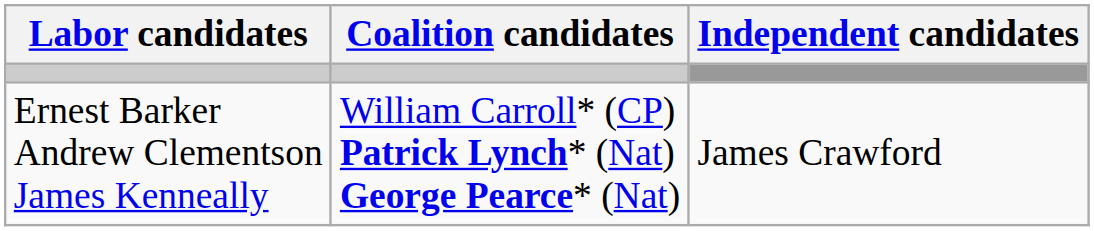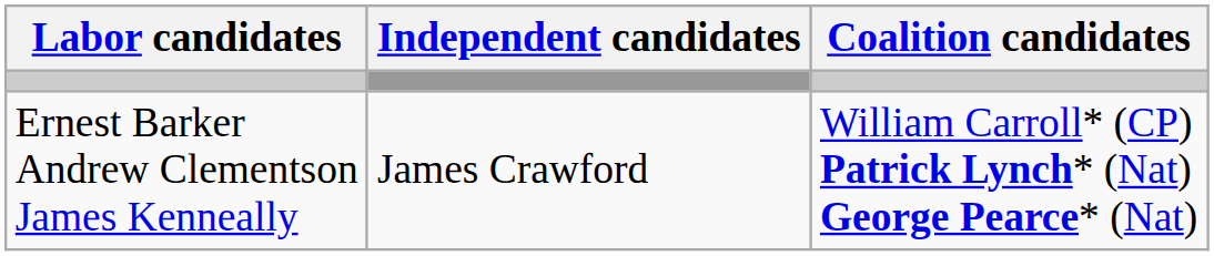 <table class="wikitable">
 <tr>
 <th><a href='#'>Labor</a> candidates</th>
+<th><a href='#'>Independent</a> candidates</th>
 <th><a href='#'>Coalition</a> candidates</th>
-<th><a href='#'>Independent</a> candidates</th>
 </tr>
 <tr bgcolor="#cccccc">
 <td></td>
+<td bgcolor="#999999"></td>
 <td></td>
-<td bgcolor="#999999"></td>
 </tr>
 <tr>
 <td>Ernest Barker<br>Andrew Clementson<br><a href='#'>James Kenneally</a></td>
+<td>James Crawford</td>
 <td><a href='#'>William Carroll</a>* (<a href='#'>CP</a>)<br><strong><a href='#'>Patrick Lynch</a></strong>* (<a href='#'>Nat</a>)<br><strong><a href='#'>George Pearce</a></strong>* (<a href='#'>Nat</a>)</td>
-<td>James Crawford</td>
 </tr>
 </table>
